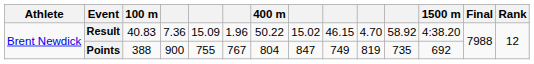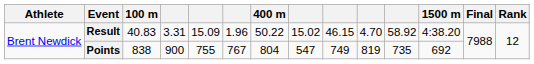 <table class="wikitable" style="font-size:90%">
 <tr>
 <th>Athlete</th>
 <th>Event</th>
 <th>100 m</th>
 <th></th>
 <th></th>
 <th></th>
 <th>400 m</th>
 <th></th>
 <th></th>
 <th></th>
 <th></th>
 <th>1500 m</th>
 <th>Final</th>
 <th>Rank</th>
 </tr>
 <tr align=center>
 <td rowspan=2 align=left><a href='#'>Brent Newdick</a></td>
 <th style="font-size:95%">Result</th>
 <td>40.83</td>
-<td>7.36</td>
+<td>3.31</td>
 <td>15.09</td>
 <td>1.96</td>
 <td>50.22</td>
 <td>15.02</td>
 <td>46.15</td>
 <td>4.70</td>
 <td>58.92</td>
 <td>4:38.20</td>
 <td rowspan=2>7988</td>
 <td rowspan=2>12</td>
 </tr>
 <tr align=center>
 <th style="font-size:95%">Points</th>
-<td>388</td>
+<td>838</td>
 <td>900</td>
 <td>755</td>
 <td>767</td>
 <td>804</td>
-<td>847</td>
+<td>547</td>
 <td>749</td>
 <td>819</td>
 <td>735</td>
 <td>692</td>
 </tr>
 </table>
